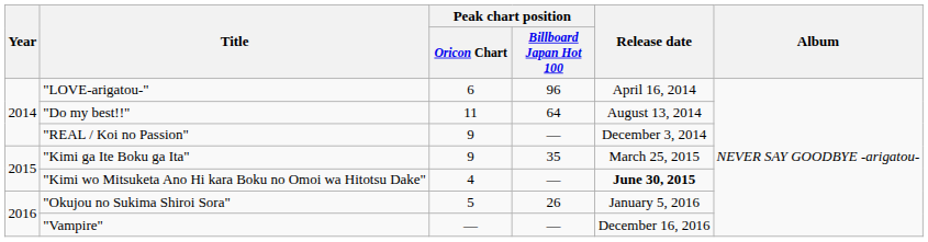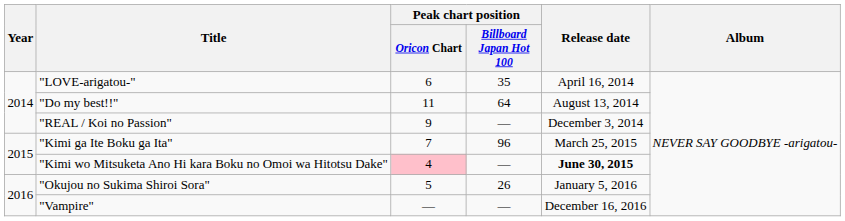 <table class="wikitable" style="text-align:center">
 <tr>
 <th rowspan="2">Year</th>
 <th rowspan="2">Title</th>
 <th colspan="2">Peak chart position</th>
 <th rowspan="2">Release date</th>
 <th rowspan="2">Album</th>
 </tr>
 <tr>
 <th style="width:6em;font-size:90%"><em><a href='#'>Oricon</a></em> Chart</th>
 <th style="width:6em;font-size:90%"><em><a href='#'>Billboard Japan Hot 100</a></em></th>
 </tr>
 <tr>
 <td rowspan="3">2014</td>
 <td style="text-align:left;">"LOVE-arigatou-"</td>
 <td>6</td>
-<td>96</td>
+<td>35</td>
 <td>April 16, 2014</td>
 <td rowspan="7"><em>NEVER SAY GOODBYE -arigatou-</em></td>
 </tr>
 <tr>
 <td style="text-align:left;">"Do my best!!"</td>
 <td>11</td>
 <td>64</td>
 <td>August 13, 2014</td>
 </tr>
 <tr>
 <td style="text-align:left;">"REAL / Koi no Passion"</td>
 <td>9</td>
 <td>—</td>
 <td>December 3, 2014</td>
 </tr>
 <tr>
 <td rowspan="2">2015</td>
 <td style="text-align:left;">"Kimi ga Ite Boku ga Ita"</td>
-<td>9</td>
-<td>35</td>
+<td>7</td>
+<td>96</td>
 <td>March 25, 2015</td>
 </tr>
 <tr>
 <td style="text-align:left;">"Kimi wo Mitsuketa Ano Hi kara Boku no Omoi wa Hitotsu Dake"</td>
-<td>4</td>
+<td style="background: pink;">4</td>
 <td>—</td>
 <td><strong>June 30, 2015</strong></td>
 </tr>
 <tr>
 <td rowspan="2">2016</td>
 <td style="text-align:left;">"Okujou no Sukima Shiroi Sora"</td>
 <td>5</td>
 <td>26</td>
 <td>January 5, 2016</td>
 </tr>
 <tr>
 <td style="text-align:left;">"Vampire"</td>
 <td>—</td>
 <td>—</td>
 <td>December 16, 2016</td>
 </tr>
 </table>
